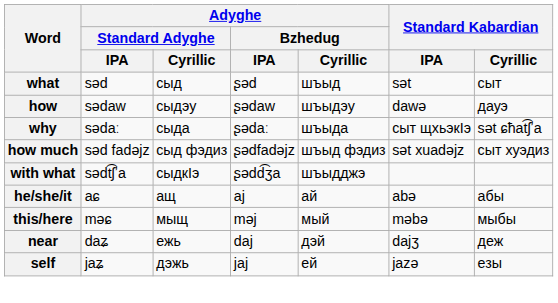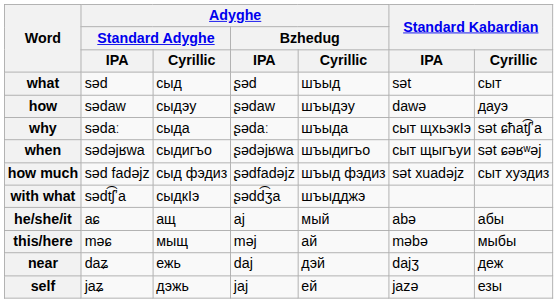 <table class="wikitable" border="1" text-align="right">
 <tr>
 <th rowspan="3">Word</th>
 <th colspan="4"><a href='#'>Adyghe</a></th>
 <th colspan="2" rowspan="2"><a href='#'>Standard Kabardian</a></th>
 </tr>
 <tr>
 <th colspan="2"><a href='#'>Standard Adyghe</a></th>
 <th colspan="2">Bzhedug</th>
 </tr>
 <tr>
 <th>IPA</th>
 <th>Cyrillic</th>
 <th>IPA</th>
 <th>Cyrillic</th>
 <th>IPA</th>
 <th>Cyrillic</th>
 </tr>
 <tr>
 <th>what</th>
 <td>səd</td>
 <td>сыд</td>
 <td>ʂəd</td>
 <td>шъыд</td>
 <td>sət</td>
 <td>сыт</td>
 </tr>
 <tr>
 <th>how</th>
 <td>sədaw</td>
 <td>сыдэу</td>
 <td>ʂədaw</td>
 <td>шъыдэу</td>
 <td>dawə</td>
 <td>дауэ</td>
 </tr>
 <tr>
 <th>why</th>
 <td>sədaː</td>
 <td>сыда</td>
 <td>ʂədaː</td>
 <td>шъыда</td>
 <td>сыт щхьэкIэ</td>
 <td>sət ɕħat͡ʃʼa</td>
 </tr>
 <tr>
+<th>when</th>
+<td>sədəjʁwa</td>
+<td>сыдигъо</td>
+<td>ʂədəjʁwa</td>
+<td>шъыдигъо</td>
+<td>сыт щыгъуи</td>
+<td>sət ɕəʁʷəj</td>
+</tr>
+<tr>
 <th>how much</th>
 <td>səd fadəjz</td>
 <td>сыд фэдиз</td>
 <td>ʂədfadəjz</td>
 <td>шъыд фэдиз</td>
 <td>sət xuadəjz</td>
 <td>сыт хуэдиз</td>
 </tr>
 <tr>
 <th>with what</th>
 <td>sədt͡ʃʼa</td>
 <td>сыдкIэ</td>
 <td>ʂədd͡ʒa</td>
 <td>шъыдджэ</td>
 <td></td>
 <td></td>
 </tr>
 <tr>
 <th>he/she/it</th>
 <td>aɕ</td>
 <td>ащ</td>
 <td>aj</td>
-<td>ай</td>
+<td>мый</td>
 <td>abə</td>
 <td>абы</td>
 </tr>
 <tr>
 <th>this/here</th>
 <td>məɕ</td>
 <td>мыщ</td>
 <td>məj</td>
-<td>мый</td>
+<td>ай</td>
 <td>məbə</td>
 <td>мыбы</td>
 </tr>
 <tr>
 <th>near</th>
 <td>daʑ</td>
 <td>ежь</td>
 <td>daj</td>
 <td>дэй</td>
 <td>dajʒ</td>
 <td>деж</td>
 </tr>
 <tr>
 <th>self</th>
 <td>jaʑ</td>
 <td>дэжь</td>
 <td>jaj</td>
 <td>ей</td>
 <td>jazə</td>
 <td>езы</td>
 </tr>
 </table>
